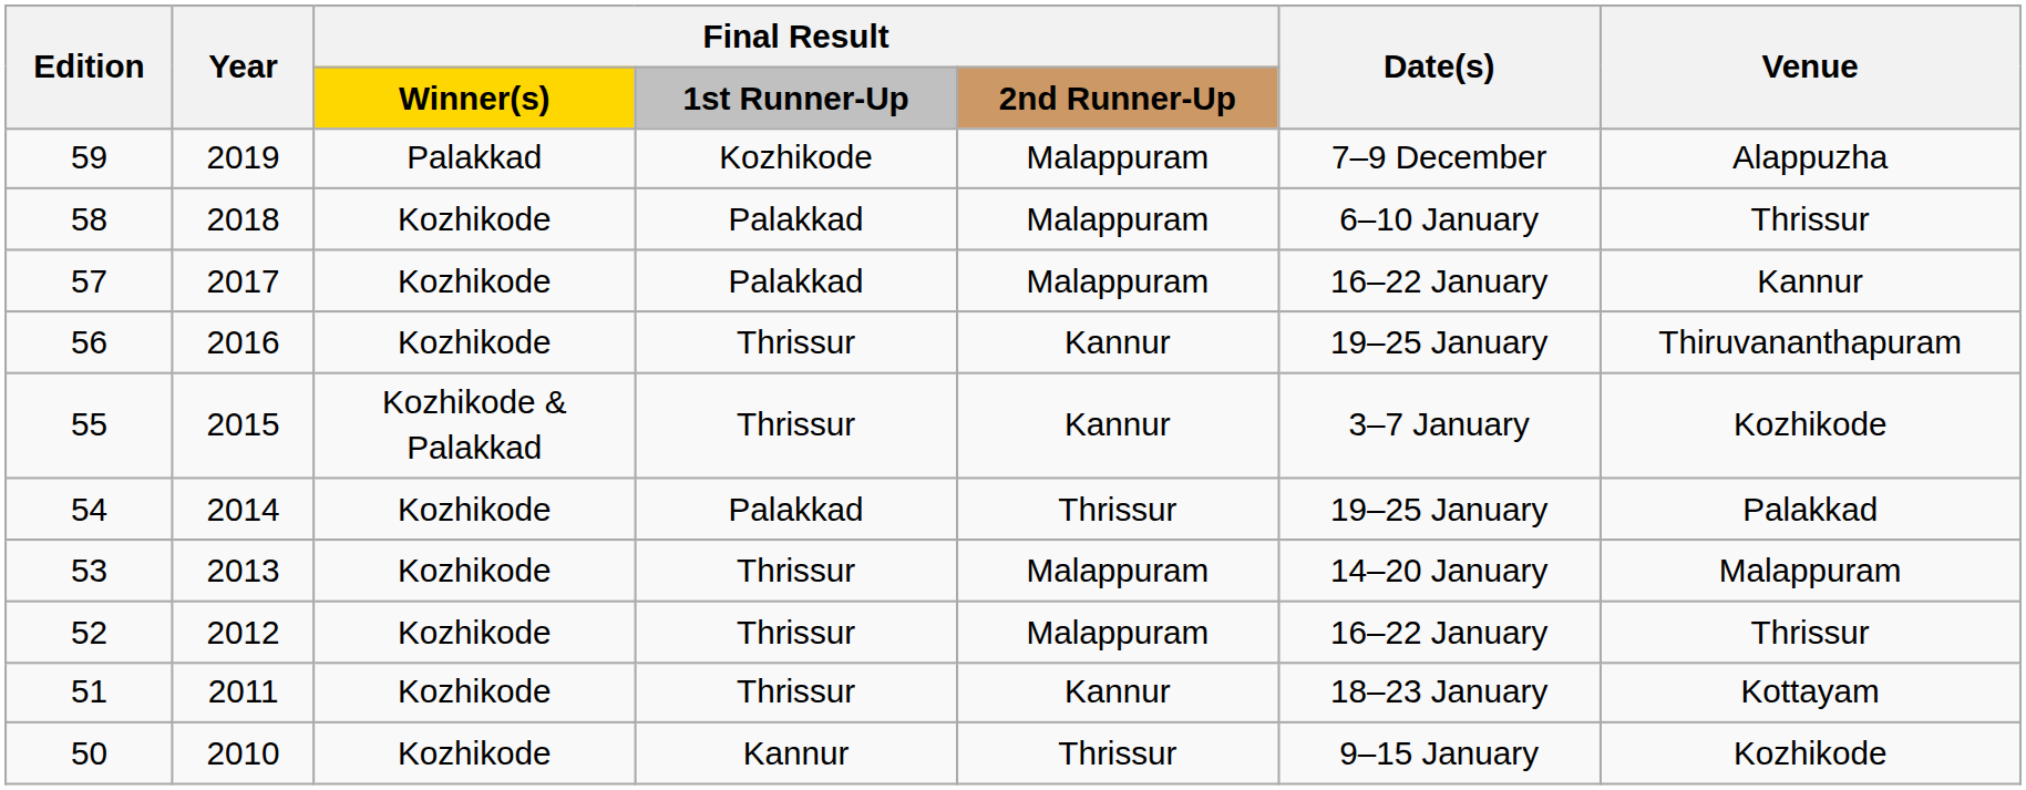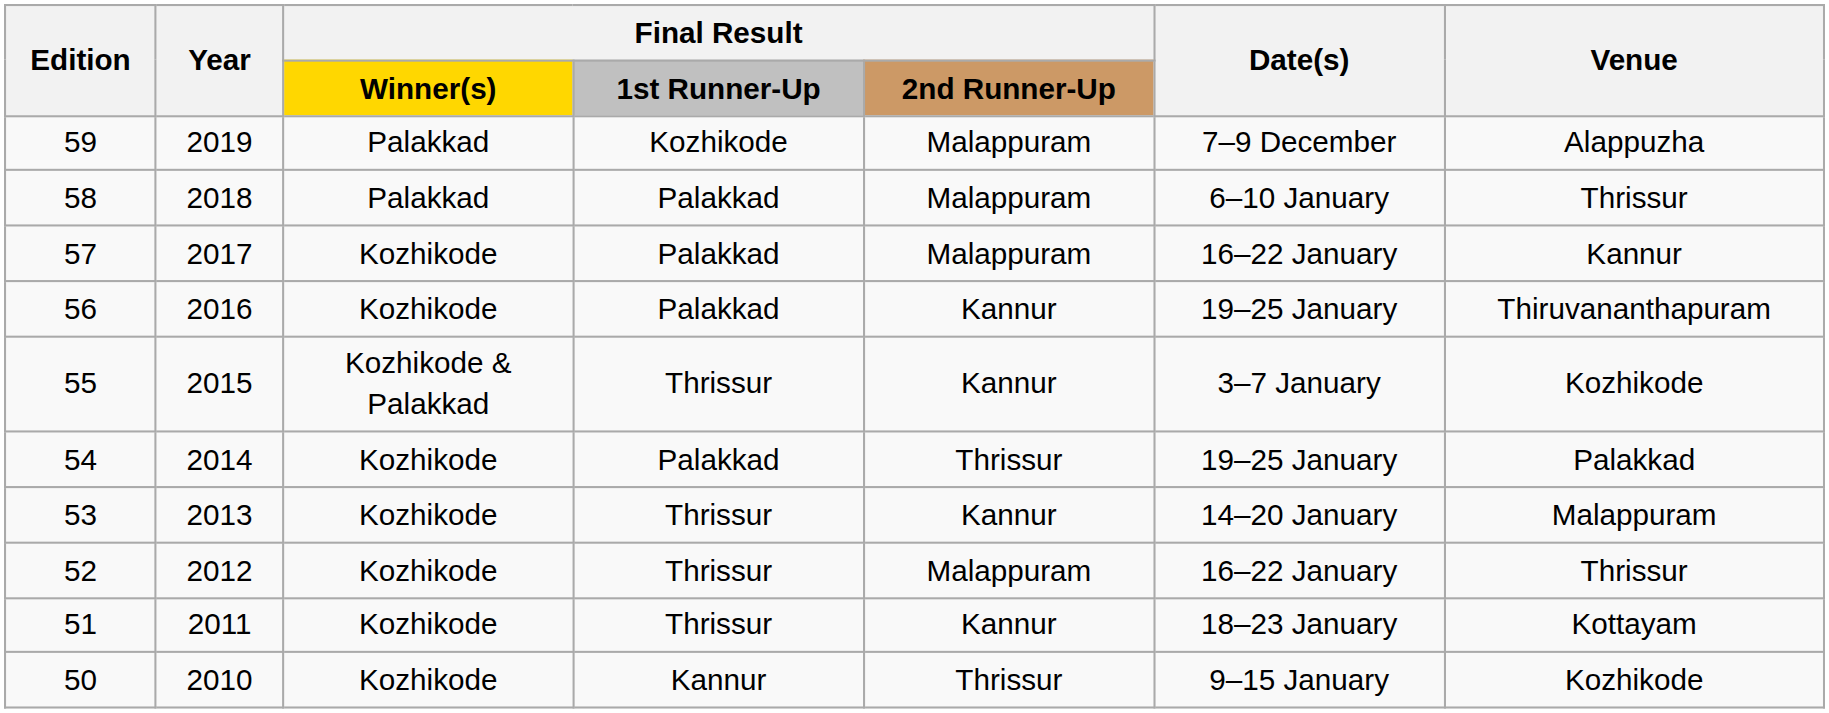 <table class="wikitable" style="text-align:center; line-height:20px; font-size:90%; width:100%;">
 <tr>
 <th rowspan="2"  width=30px>Edition</th>
 <th rowspan="2"  width=40px>Year</th>
 <th colspan="3"  width=90px>Final Result</th>
 <th rowspan="2"  width=100px>Date(s)</th>
 <th rowspan="2"  width=70px>Venue</th>
 </tr>
 <tr>
 <th width=100px style="background:gold;">Winner(s)</th>
 <th width=100px style="background:silver;">1st Runner-Up</th>
 <th width=100px style="background:#c96;">2nd Runner-Up</th>
 </tr>
 <tr>
 <td>59</td>
 <td>2019</td>
 <td>Palakkad</td>
 <td>Kozhikode</td>
 <td>Malappuram</td>
 <td>7–9 December</td>
 <td>Alappuzha</td>
 </tr>
 <tr>
 <td>58</td>
 <td>2018</td>
-<td>Kozhikode</td>
+<td>Palakkad</td>
 <td>Palakkad</td>
 <td>Malappuram</td>
 <td>6–10 January</td>
 <td>Thrissur</td>
 </tr>
 <tr>
 <td>57</td>
 <td>2017</td>
 <td>Kozhikode</td>
 <td>Palakkad</td>
 <td>Malappuram</td>
 <td>16–22 January</td>
 <td>Kannur</td>
 </tr>
 <tr>
 <td>56</td>
 <td>2016</td>
 <td>Kozhikode</td>
-<td>Thrissur</td>
+<td>Palakkad</td>
 <td>Kannur</td>
 <td>19–25 January</td>
 <td>Thiruvananthapuram</td>
 </tr>
 <tr>
 <td>55</td>
 <td>2015</td>
 <td>Kozhikode & Palakkad</td>
 <td>Thrissur</td>
 <td>Kannur</td>
 <td>3–7 January</td>
 <td>Kozhikode</td>
 </tr>
 <tr>
 <td>54</td>
 <td>2014</td>
 <td>Kozhikode</td>
 <td>Palakkad</td>
 <td>Thrissur</td>
 <td>19–25 January</td>
 <td>Palakkad</td>
 </tr>
 <tr>
 <td>53</td>
 <td>2013</td>
 <td>Kozhikode</td>
 <td>Thrissur</td>
-<td>Malappuram</td>
+<td>Kannur</td>
 <td>14–20 January</td>
 <td>Malappuram</td>
 </tr>
 <tr>
 <td>52</td>
 <td>2012</td>
 <td>Kozhikode</td>
 <td>Thrissur</td>
 <td>Malappuram</td>
 <td>16–22 January</td>
 <td>Thrissur</td>
 </tr>
 <tr>
 <td>51</td>
 <td>2011</td>
 <td>Kozhikode</td>
 <td>Thrissur</td>
 <td>Kannur</td>
 <td>18–23 January</td>
 <td>Kottayam</td>
 </tr>
 <tr>
 <td>50</td>
 <td>2010</td>
 <td>Kozhikode</td>
 <td>Kannur</td>
 <td>Thrissur</td>
 <td>9–15 January</td>
 <td>Kozhikode</td>
 </tr>
 </table>
